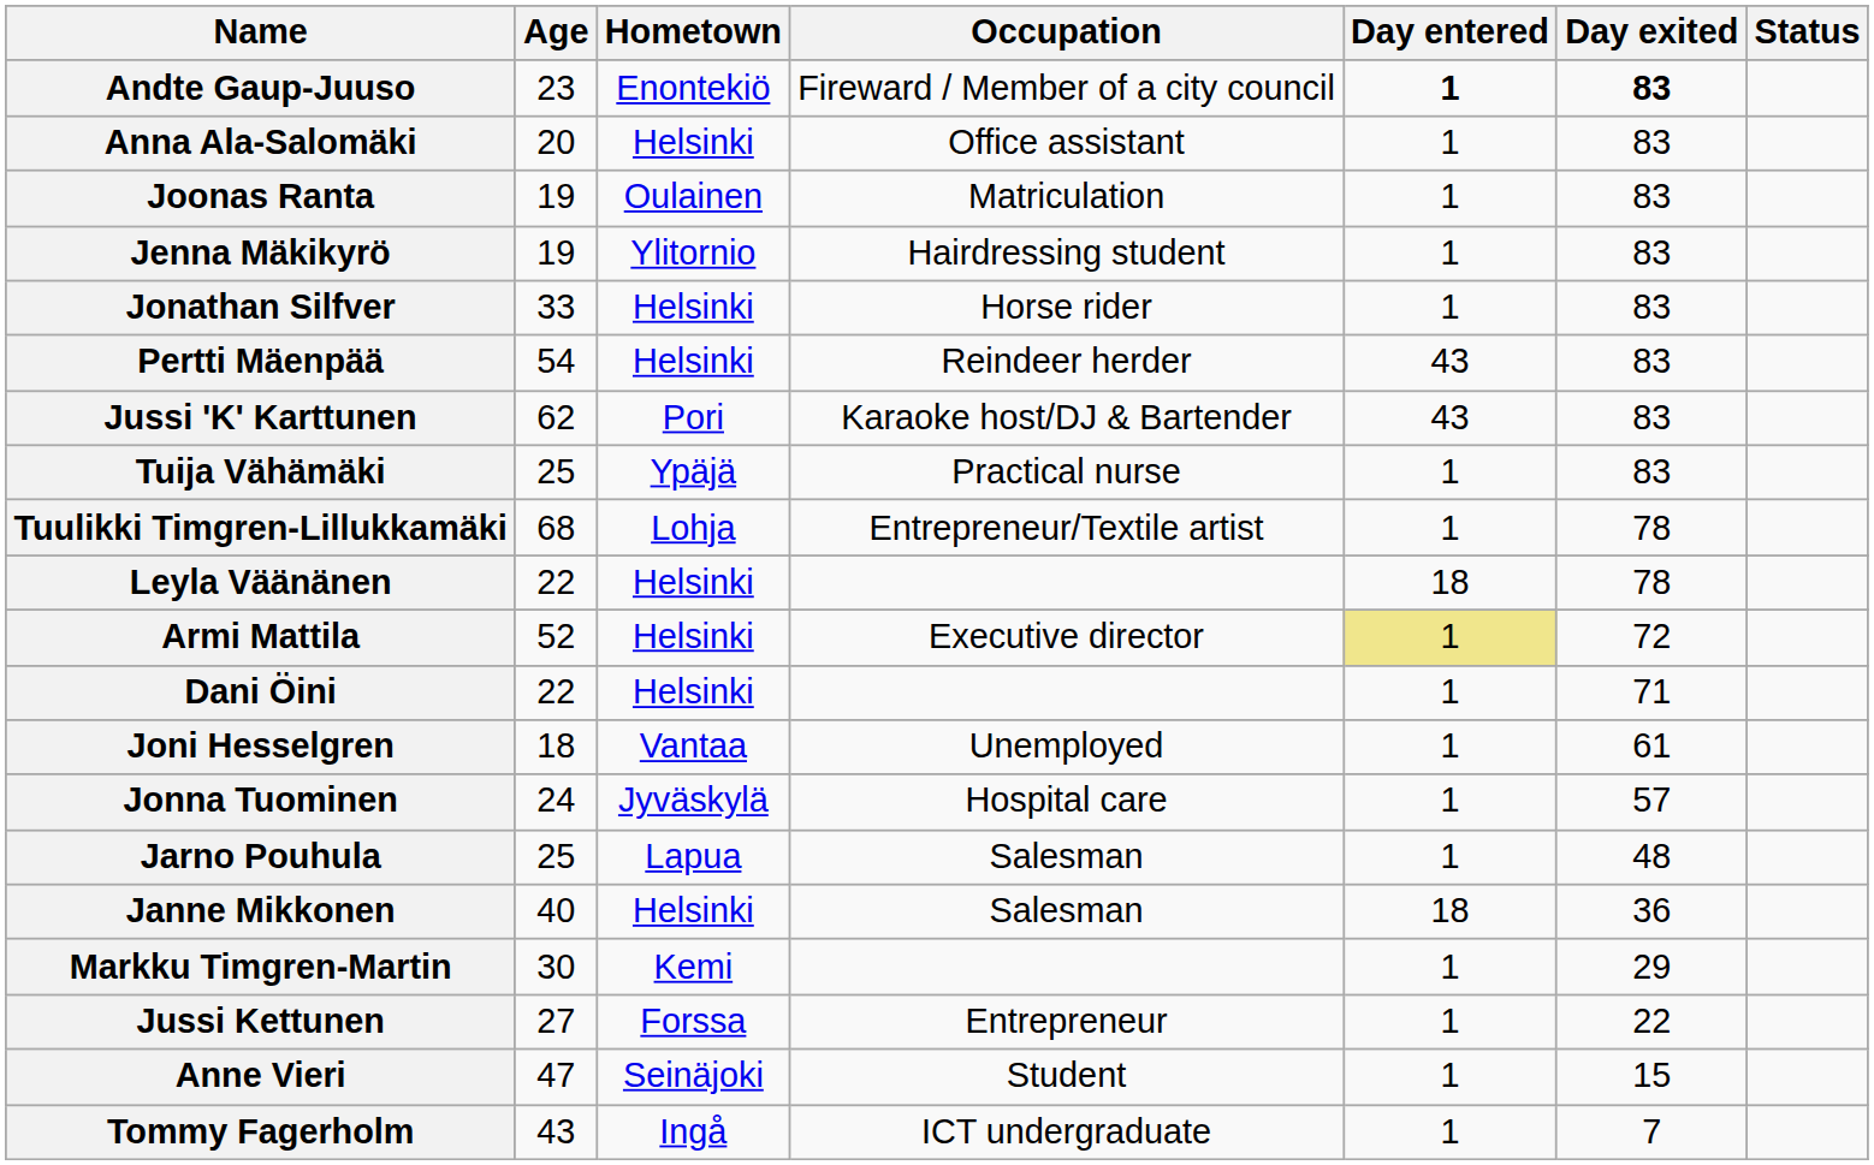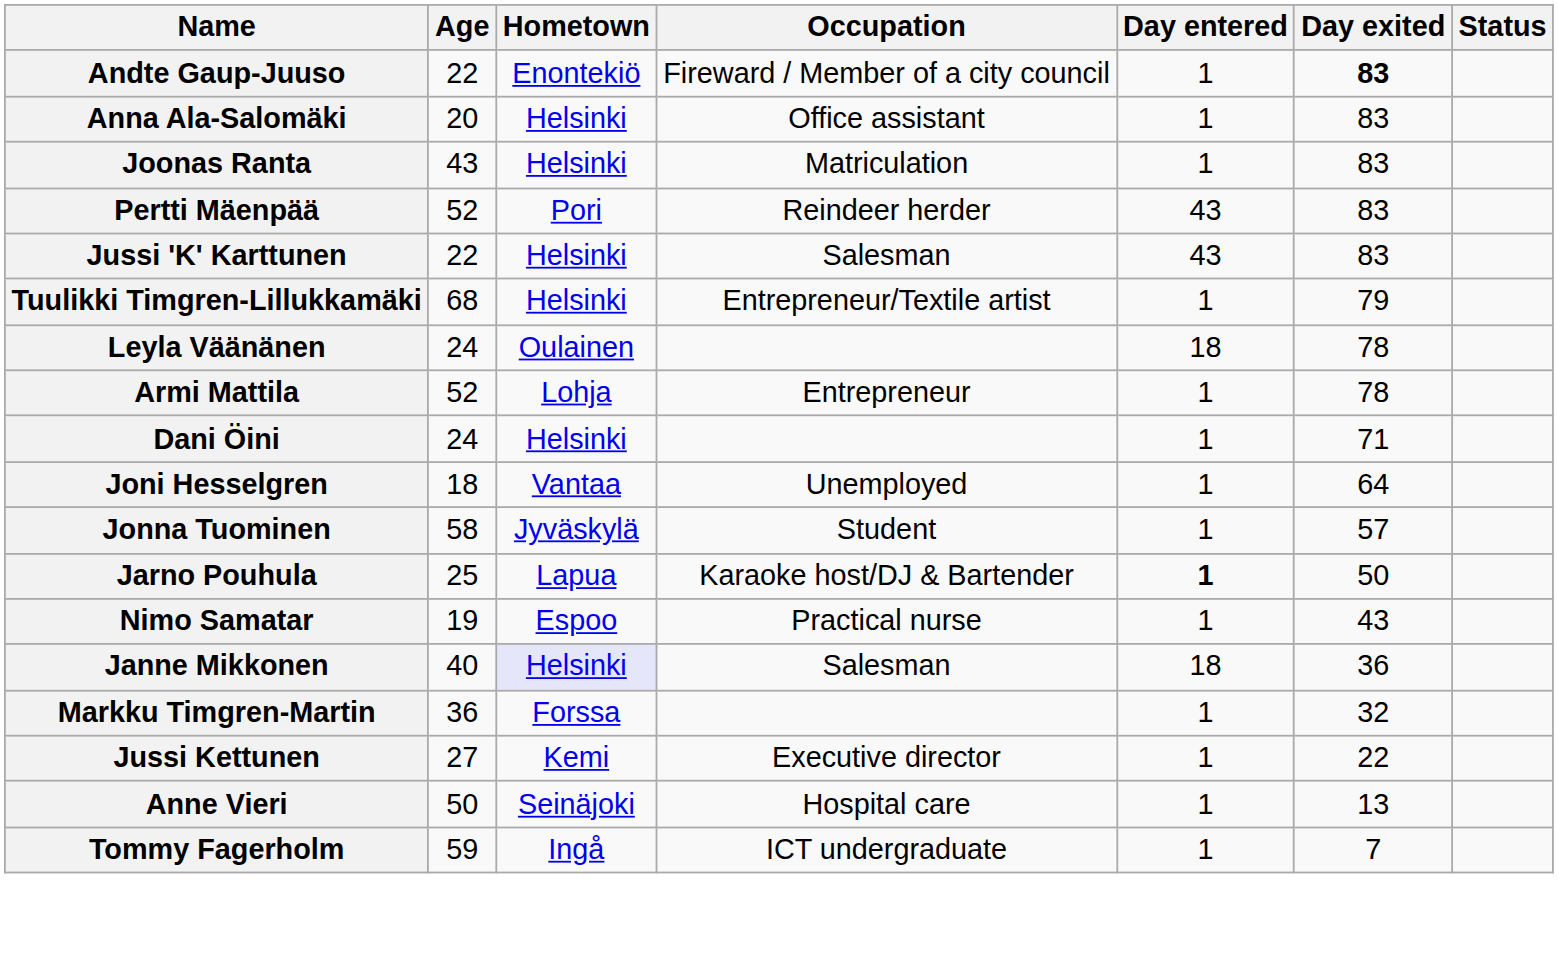 <table class="wikitable" style="text-align:center;">
 <tr>
 <th>Name</th>
 <th>Age</th>
 <th>Hometown</th>
 <th>Occupation</th>
 <th>Day entered</th>
 <th>Day exited</th>
 <th>Status</th>
 </tr>
 <tr>
 <th>Andte Gaup-Juuso</th>
-<td>23</td>
+<td>22</td>
 <td><a href='#'>Enontekiö</a></td>
 <td>Fireward / Member of a city council</td>
-<td><strong>1</strong></td>
+<td>1</td>
 <td><strong>83</strong></td>
 <td></td>
 </tr>
 <tr>
 <th>Anna Ala-Salomäki</th>
 <td>20</td>
 <td><a href='#'>Helsinki</a></td>
 <td>Office assistant</td>
 <td>1</td>
 <td>83</td>
 <td></td>
 </tr>
 <tr>
 <th>Joonas Ranta</th>
-<td>19</td>
-<td><a href='#'>Oulainen</a></td>
+<td>43</td>
+<td><a href='#'>Helsinki</a></td>
 <td>Matriculation</td>
 <td>1</td>
 <td>83</td>
 <td></td>
 </tr>
 <tr>
-<th>Jenna Mäkikyrö</th>
-<td>19</td>
-<td><a href='#'>Ylitornio</a></td>
-<td>Hairdressing student</td>
-<td>1</td>
-<td>83</td>
-<td></td>
-</tr>
-<tr>
-<th>Jonathan Silfver</th>
-<td>33</td>
-<td><a href='#'>Helsinki</a></td>
-<td>Horse rider</td>
-<td>1</td>
-<td>83</td>
-<td></td>
-</tr>
-<tr>
 <th>Pertti Mäenpää</th>
-<td>54</td>
-<td><a href='#'>Helsinki</a></td>
+<td>52</td>
+<td><a href='#'>Pori</a></td>
 <td>Reindeer herder</td>
 <td>43</td>
 <td>83</td>
 <td></td>
 </tr>
 <tr>
 <th>Jussi 'K' Karttunen</th>
-<td>62</td>
-<td><a href='#'>Pori</a></td>
-<td>Karaoke host/DJ & Bartender</td>
+<td>22</td>
+<td><a href='#'>Helsinki</a></td>
+<td>Salesman</td>
 <td>43</td>
-<td>83</td>
-<td></td>
-</tr>
-<tr>
-<th>Tuija Vähämäki</th>
-<td>25</td>
-<td><a href='#'>Ypäjä</a></td>
-<td>Practical nurse</td>
-<td>1</td>
 <td>83</td>
 <td></td>
 </tr>
 <tr>
 <th>Tuulikki Timgren-Lillukkamäki</th>
 <td>68</td>
-<td><a href='#'>Lohja</a></td>
+<td><a href='#'>Helsinki</a></td>
 <td>Entrepreneur/Textile artist</td>
 <td>1</td>
-<td>78</td>
+<td>79</td>
 <td></td>
 </tr>
 <tr>
 <th>Leyla Väänänen</th>
-<td>22</td>
-<td><a href='#'>Helsinki</a></td>
+<td>24</td>
+<td><a href='#'>Oulainen</a></td>
 <td></td>
 <td>18</td>
 <td>78</td>
 <td></td>
 </tr>
 <tr>
 <th>Armi Mattila</th>
 <td>52</td>
-<td><a href='#'>Helsinki</a></td>
-<td>Executive director</td>
-<td style="background: khaki;">1</td>
-<td>72</td>
+<td><a href='#'>Lohja</a></td>
+<td>Entrepreneur</td>
+<td>1</td>
+<td>78</td>
 <td></td>
 </tr>
 <tr>
 <th>Dani Öini</th>
-<td>22</td>
+<td>24</td>
 <td><a href='#'>Helsinki</a></td>
 <td></td>
 <td>1</td>
 <td>71</td>
 <td></td>
 </tr>
 <tr>
 <th>Joni Hesselgren</th>
 <td>18</td>
 <td><a href='#'>Vantaa</a></td>
 <td>Unemployed</td>
 <td>1</td>
-<td>61</td>
+<td>64</td>
 <td></td>
 </tr>
 <tr>
 <th>Jonna Tuominen</th>
-<td>24</td>
+<td>58</td>
 <td><a href='#'>Jyväskylä</a></td>
-<td>Hospital care</td>
+<td>Student</td>
 <td>1</td>
 <td>57</td>
 <td></td>
 </tr>
 <tr>
 <th>Jarno Pouhula</th>
 <td>25</td>
 <td><a href='#'>Lapua</a></td>
-<td>Salesman</td>
+<td>Karaoke host/DJ & Bartender</td>
+<td><strong>1</strong></td>
+<td>50</td>
+<td></td>
+</tr>
+<tr>
+<th>Nimo Samatar</th>
+<td>19</td>
+<td><a href='#'>Espoo</a></td>
+<td>Practical nurse</td>
 <td>1</td>
-<td>48</td>
+<td>43</td>
 <td></td>
 </tr>
 <tr>
 <th>Janne Mikkonen</th>
 <td>40</td>
-<td><a href='#'>Helsinki</a></td>
+<td style="background: lavender;"><a href='#'>Helsinki</a></td>
 <td>Salesman</td>
 <td>18</td>
 <td>36</td>
 <td></td>
 </tr>
 <tr>
 <th>Markku Timgren-Martin</th>
-<td>30</td>
-<td><a href='#'>Kemi</a></td>
+<td>36</td>
+<td><a href='#'>Forssa</a></td>
 <td></td>
 <td>1</td>
-<td>29</td>
+<td>32</td>
 <td></td>
 </tr>
 <tr>
 <th>Jussi Kettunen</th>
 <td>27</td>
-<td><a href='#'>Forssa</a></td>
-<td>Entrepreneur</td>
+<td><a href='#'>Kemi</a></td>
+<td>Executive director</td>
 <td>1</td>
 <td>22</td>
 <td></td>
 </tr>
 <tr>
 <th>Anne Vieri</th>
-<td>47</td>
+<td>50</td>
 <td><a href='#'>Seinäjoki</a></td>
-<td>Student</td>
+<td>Hospital care</td>
 <td>1</td>
-<td>15</td>
+<td>13</td>
 <td></td>
 </tr>
 <tr>
 <th>Tommy Fagerholm</th>
-<td>43</td>
+<td>59</td>
 <td><a href='#'>Ingå</a></td>
 <td>ICT undergraduate</td>
 <td>1</td>
 <td>7</td>
 <td></td>
 </tr>
 </table>
